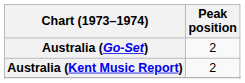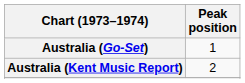 <table class="wikitable sortable plainrowheaders" style="text-align:center">
 <tr>
 <th>Chart (1973–1974)</th>
 <th>Peak<br>position</th>
 </tr>
 <tr>
 <th scope="row">Australia (<em><a href='#'>Go-Set</a></em>)</th>
-<td>2</td>
+<td>1</td>
 </tr>
 <tr>
 <th scope="row">Australia (<a href='#'>Kent Music Report</a>)</th>
 <td>2</td>
 </tr>
 <tr>
 </tr>
 <tr>
 </tr>
 <tr>
 </tr>
 <tr>
 </tr>
 <tr>
 </tr>
 <tr>
 </tr>
 <tr>
 </tr>
 <tr>
 </tr>
 <tr>
 </tr>
 </table>
